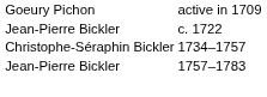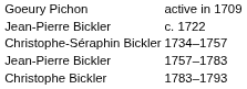 <table>
 <tr>
 <td>Goeury Pichon</td>
 <td>active in 1709</td>
 </tr>
 <tr>
 <td>Jean-Pierre Bickler</td>
 <td>c. 1722</td>
 </tr>
 <tr>
 <td>Christophe-Séraphin Bickler</td>
 <td>1734–1757</td>
 </tr>
 <tr>
 <td>Jean-Pierre Bickler</td>
 <td>1757–1783</td>
 </tr>
+<tr>
+<td>Christophe Bickler</td>
+<td>1783–1793</td>
+</tr>
 </table>
